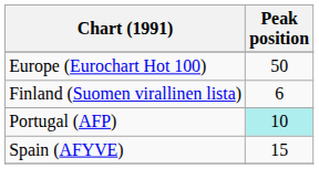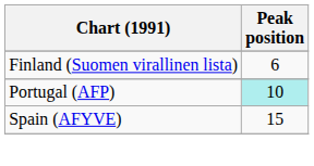 <table class="wikitable sortable">
 <tr>
 <th>Chart (1991)</th>
 <th>Peak<br>position</th>
 </tr>
 <tr>
-</tr>
-<tr>
-<td>Europe (<a href='#'>Eurochart Hot 100</a>)</td>
-<td align="center">50</td>
 </tr>
 <tr>
 <td>Finland (<a href='#'>Suomen virallinen lista</a>)</td>
 <td align="center">6</td>
 </tr>
 <tr>
 </tr>
 <tr>
 <td>Portugal (<a href='#'>AFP</a>)</td>
 <td align="center" style="background: paleturquoise;">10</td>
 </tr>
 <tr>
 <td>Spain (<a href='#'>AFYVE</a>)</td>
 <td align="center">15</td>
 </tr>
 <tr>
 </tr>
 <tr>
 </tr>
 <tr>
 </tr>
 </table>
